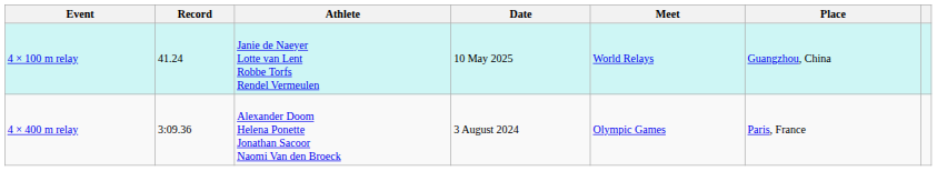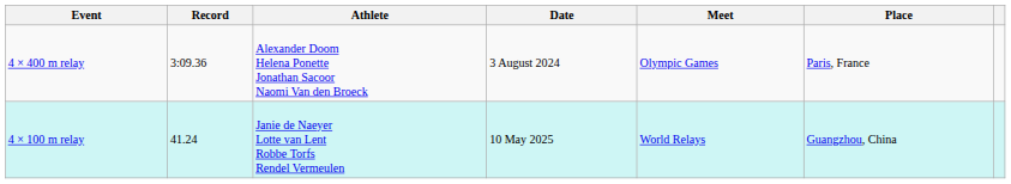 <table class="wikitable" style="font-size:95%; width: 100%;">
 <tr>
 <th>Event</th>
 <th>Record</th>
 <th>Athlete</th>
 <th>Date</th>
 <th>Meet</th>
 <th>Place</th>
 <th></th>
 </tr>
+<tr>
+<td><a href='#'>4 × 400 m relay</a></td>
+<td>3:09.36</td>
+<td><br><a href='#'>Alexander Doom</a><br><a href='#'>Helena Ponette</a><br><a href='#'>Jonathan Sacoor</a><br><a href='#'>Naomi Van den Broeck</a></td>
+<td>3 August 2024</td>
+<td><a href='#'>Olympic Games</a></td>
+<td><a href='#'>Paris</a>, France</td>
+<td></td>
+</tr>
 <tr style="background:#CEF6F5;">
 <td><a href='#'>4 × 100 m relay</a></td>
 <td>41.24</td>
 <td><br><a href='#'>Janie de Naeyer</a><br><a href='#'>Lotte van Lent</a><br><a href='#'>Robbe Torfs</a><br><a href='#'>Rendel Vermeulen</a></td>
 <td>10 May 2025</td>
 <td><a href='#'>World Relays</a></td>
 <td><a href='#'>Guangzhou</a>, China</td>
 <td></td>
 </tr>
-<tr>
-<td><a href='#'>4 × 400 m relay</a></td>
-<td>3:09.36</td>
-<td><br><a href='#'>Alexander Doom</a><br><a href='#'>Helena Ponette</a><br><a href='#'>Jonathan Sacoor</a><br><a href='#'>Naomi Van den Broeck</a></td>
-<td>3 August 2024</td>
-<td><a href='#'>Olympic Games</a></td>
-<td><a href='#'>Paris</a>, France</td>
-<td></td>
-</tr>
 </table>
